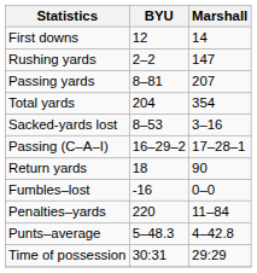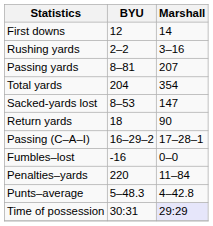 <table class="wikitable">
 <tr>
 <th>Statistics</th>
 <th>BYU</th>
 <th>Marshall</th>
 </tr>
 <tr>
 <td>First downs</td>
 <td>12</td>
 <td>14</td>
 </tr>
 <tr>
 <td>Rushing yards</td>
 <td>2–2</td>
-<td>147</td>
+<td>3–16</td>
 </tr>
 <tr>
 <td>Passing yards</td>
 <td>8–81</td>
 <td>207</td>
 </tr>
 <tr>
 <td>Total yards</td>
 <td>204</td>
 <td>354</td>
 </tr>
 <tr>
 <td>Sacked-yards lost</td>
 <td>8–53</td>
-<td>3–16</td>
+<td>147</td>
+</tr>
+<tr>
+<td>Return yards</td>
+<td>18</td>
+<td>90</td>
 </tr>
 <tr>
 <td>Passing (C–A–I)</td>
 <td>16–29–2</td>
 <td>17–28–1</td>
-</tr>
-<tr>
-<td>Return yards</td>
-<td>18</td>
-<td>90</td>
 </tr>
 <tr>
 <td>Fumbles–lost</td>
 <td>-16</td>
 <td>0–0</td>
 </tr>
 <tr>
 <td>Penalties–yards</td>
 <td>220</td>
 <td>11–84</td>
 </tr>
 <tr>
 <td>Punts–average</td>
 <td>5–48.3</td>
 <td>4–42.8</td>
 </tr>
 <tr>
 <td>Time of possession</td>
 <td>30:31</td>
-<td>29:29</td>
+<td style="background: lavender;">29:29</td>
 </tr>
 <tr>
 </tr>
 </table>
